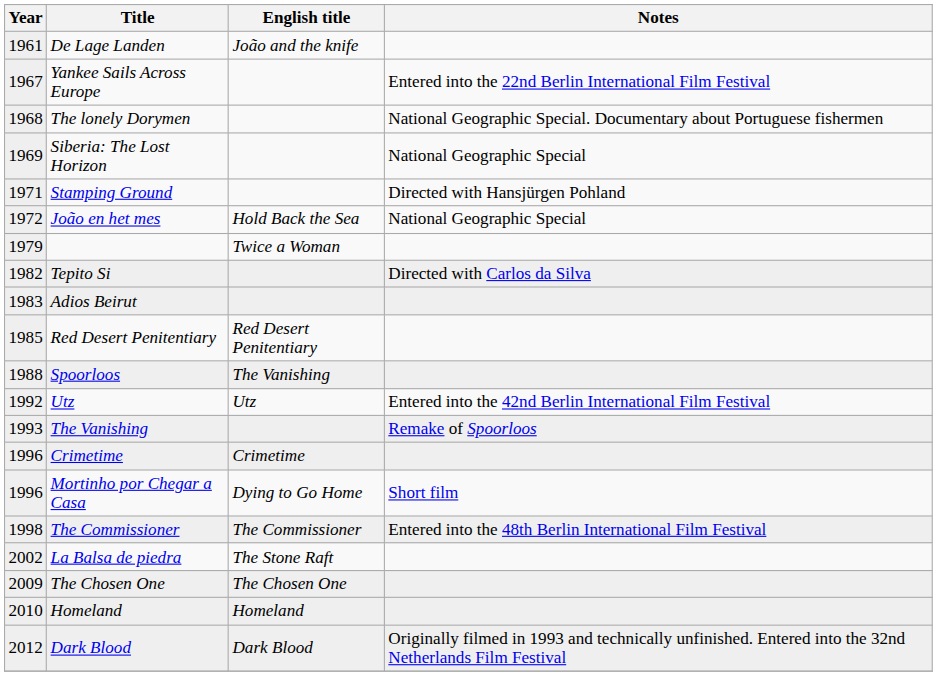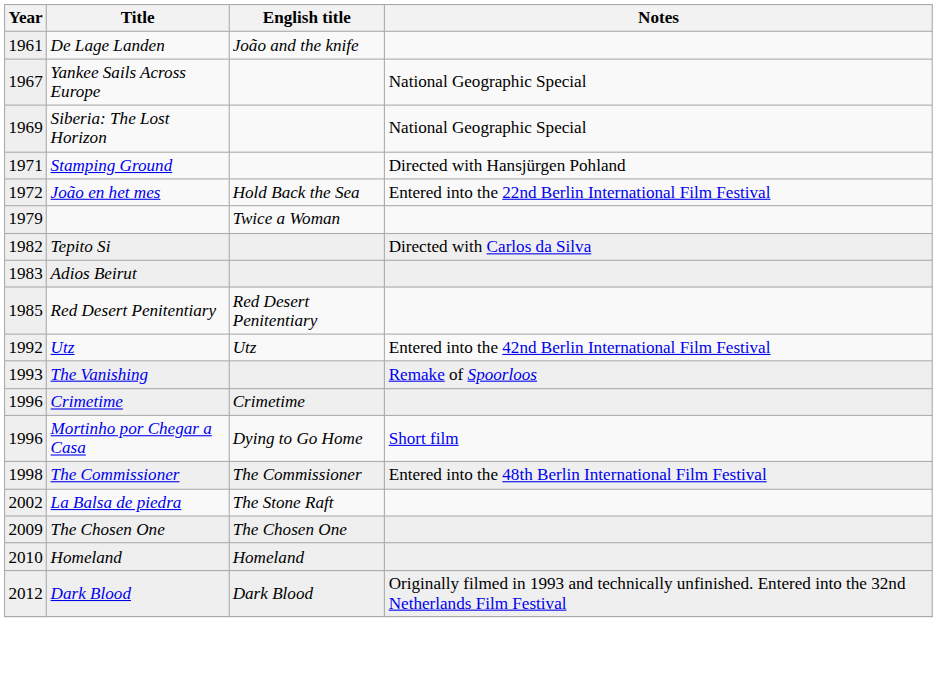 <table class="wikitable">
 <tr>
 <th>Year</th>
 <th>Title</th>
 <th>English title</th>
 <th>Notes</th>
 </tr>
 <tr>
 <td style=background:#efefef;>1961</td>
 <td><em>De Lage Landen</em></td>
 <td><em>João and the knife</em></td>
 <td></td>
 </tr>
 <tr>
 <td style=background:#efefef;>1967</td>
 <td><em>Yankee Sails Across Europe</em></td>
 <td></td>
-<td>Entered into the <a href='#'>22nd Berlin International Film Festival</a></td>
-</tr>
-<tr>
-<td style=background:#efefef;>1968</td>
-<td><em>The lonely Dorymen</em></td>
-<td></td>
-<td>National Geographic Special. Documentary about Portuguese fishermen</td>
+<td>National Geographic Special</td>
 </tr>
 <tr>
 <td style=background:#efefef;>1969</td>
 <td><em>Siberia: The Lost Horizon</em></td>
 <td></td>
 <td>National Geographic Special</td>
 </tr>
 <tr>
 <td style=background:#efefef;>1971</td>
 <td><em><a href='#'>Stamping Ground</a></em></td>
 <td></td>
 <td>Directed with Hansjürgen Pohland</td>
 </tr>
 <tr>
 <td style=background:#efefef;>1972</td>
 <td><em><a href='#'>João en het mes</a></em></td>
 <td><em>Hold Back the Sea</em></td>
-<td>National Geographic Special</td>
+<td>Entered into the <a href='#'>22nd Berlin International Film Festival</a></td>
 </tr>
 <tr>
 <td style=background:#efefef;>1979</td>
 <td><em></em></td>
 <td><em>Twice a Woman </em></td>
 <td></td>
 </tr>
 <tr style=background:#efefef;>
 <td style=background:#efefef;>1982</td>
 <td><em>Tepito Si</em></td>
 <td></td>
 <td>Directed with <a href='#'>Carlos da Silva</a></td>
 </tr>
 <tr style=background:#efefef;>
 <td style=background:#efefef;>1983</td>
 <td><em>Adios Beirut</em></td>
 <td></td>
 <td></td>
 </tr>
 <tr>
 <td style=background:#efefef;>1985</td>
 <td><em>Red Desert Penitentiary</em></td>
 <td><em>Red Desert Penitentiary</em></td>
-<td></td>
-</tr>
-<tr style=background:#efefef;>
-<td style=background:#efefef;>1988</td>
-<td><em><a href='#'>Spoorloos</a></em></td>
-<td><em>The Vanishing</em></td>
 <td></td>
 </tr>
 <tr>
 <td style=background:#efefef;>1992</td>
 <td><em><a href='#'>Utz</a></em></td>
 <td><em>Utz</em></td>
 <td>Entered into the <a href='#'>42nd Berlin International Film Festival</a></td>
 </tr>
 <tr style=background:#efefef;>
 <td style=background:#efefef;>1993</td>
 <td><em><a href='#'>The Vanishing</a></em></td>
 <td></td>
 <td><a href='#'>Remake</a> of <em><a href='#'>Spoorloos</a></em></td>
 </tr>
 <tr style=background:#efefef;>
 <td style=background:#efefef;>1996</td>
 <td><em><a href='#'>Crimetime</a></em></td>
 <td><em>Crimetime</em></td>
 <td></td>
 </tr>
 <tr>
 <td style=background:#efefef;>1996</td>
 <td><em><a href='#'>Mortinho por Chegar a Casa</a></em></td>
 <td><em>Dying to Go Home</em></td>
 <td><a href='#'>Short film</a></td>
 </tr>
 <tr style=background:#efefef;>
 <td style=background:#efefef;>1998</td>
 <td><em><a href='#'>The Commissioner</a></em></td>
 <td><em>The Commissioner</em></td>
 <td>Entered into the <a href='#'>48th Berlin International Film Festival</a></td>
 </tr>
 <tr>
 <td style=background:#efefef;>2002</td>
 <td><em><a href='#'>La Balsa de piedra</a></em></td>
 <td><em>The Stone Raft</em></td>
 <td></td>
 </tr>
 <tr style=background:#efefef;>
 <td style=background:#efefef;>2009</td>
 <td><em>The Chosen One</em></td>
 <td><em>The Chosen One</em></td>
 <td></td>
 </tr>
 <tr style=background:#efefef;>
 <td style=background:#efefef;>2010</td>
 <td><em>Homeland</em></td>
 <td><em>Homeland</em></td>
 <td></td>
 </tr>
 <tr style=background:#efefef;>
 <td style=background:#efefef;>2012</td>
 <td><em><a href='#'>Dark Blood</a></em></td>
 <td><em>Dark Blood</em></td>
 <td>Originally filmed in 1993 and technically unfinished. Entered into the 32nd <a href='#'>Netherlands Film Festival</a></td>
 </tr>
 <tr>
 </tr>
 </table>
